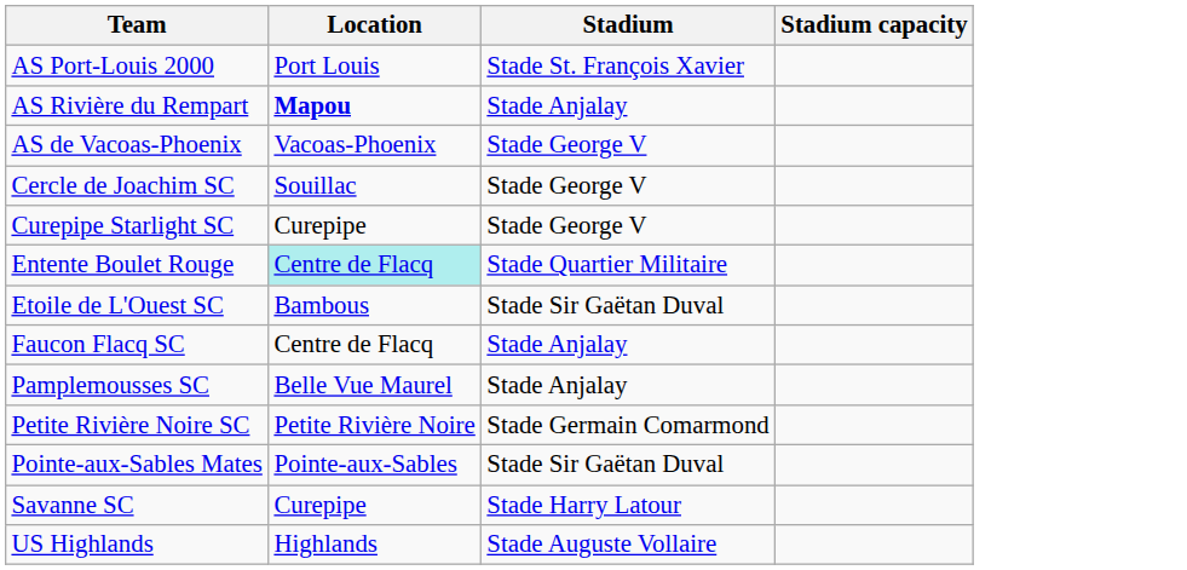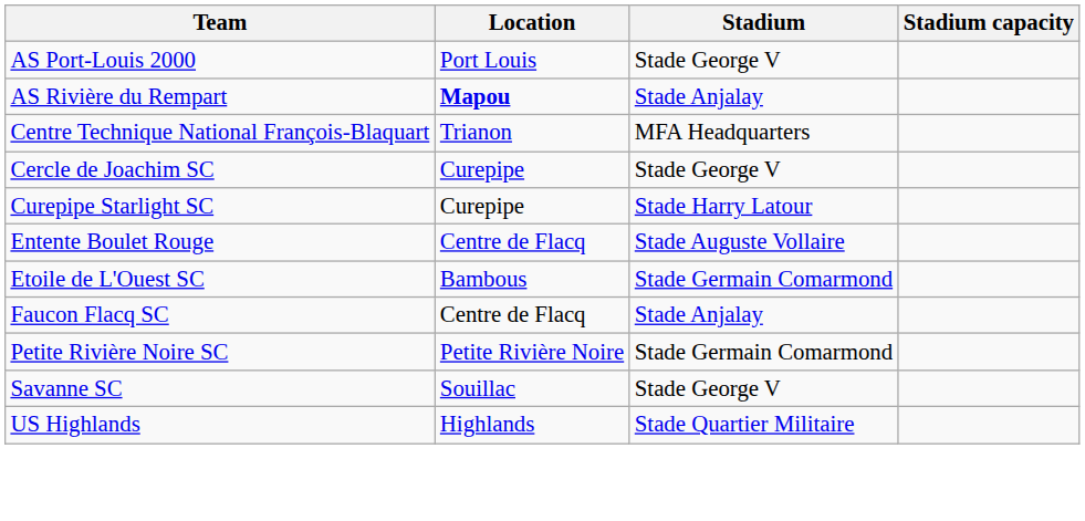 <table class="wikitable sortable" style="text-align: left;">
 <tr>
 <th>Team</th>
 <th>Location</th>
 <th>Stadium</th>
 <th>Stadium capacity</th>
 </tr>
 <tr>
 <td><a href='#'>AS Port-Louis 2000</a></td>
 <td><a href='#'>Port Louis</a></td>
-<td><a href='#'>Stade St. François Xavier</a></td>
+<td>Stade George V</td>
 <td></td>
 </tr>
 <tr>
 <td><a href='#'>AS Rivière du Rempart</a></td>
 <td><strong><a href='#'>Mapou</a></strong></td>
 <td><a href='#'>Stade Anjalay</a></td>
 <td></td>
 </tr>
 <tr>
-<td><a href='#'>AS de Vacoas-Phoenix</a></td>
-<td><a href='#'>Vacoas-Phoenix</a></td>
-<td><a href='#'>Stade George V</a></td>
+<td><a href='#'>Centre Technique National François-Blaquart</a></td>
+<td><a href='#'>Trianon</a></td>
+<td>MFA Headquarters</td>
 <td></td>
 </tr>
 <tr>
 <td><a href='#'>Cercle de Joachim SC</a></td>
-<td><a href='#'>Souillac</a></td>
+<td><a href='#'>Curepipe</a></td>
 <td>Stade George V</td>
 <td></td>
 </tr>
 <tr>
 <td><a href='#'>Curepipe Starlight SC</a></td>
 <td>Curepipe</td>
-<td>Stade George V</td>
+<td><a href='#'>Stade Harry Latour</a></td>
 <td></td>
 </tr>
 <tr>
 <td><a href='#'>Entente Boulet Rouge</a></td>
-<td style="background: paleturquoise;"><a href='#'>Centre de Flacq</a></td>
-<td><a href='#'>Stade Quartier Militaire</a></td>
+<td><a href='#'>Centre de Flacq</a></td>
+<td><a href='#'>Stade Auguste Vollaire</a></td>
 <td></td>
 </tr>
 <tr>
 <td><a href='#'>Etoile de L'Ouest SC</a></td>
 <td><a href='#'>Bambous</a></td>
-<td>Stade Sir Gaëtan Duval</td>
+<td><a href='#'>Stade Germain Comarmond</a></td>
 <td></td>
 </tr>
 <tr>
 <td><a href='#'>Faucon Flacq SC</a></td>
 <td>Centre de Flacq</td>
 <td><a href='#'>Stade Anjalay</a></td>
 <td></td>
 </tr>
 <tr>
-<td><a href='#'>Pamplemousses SC</a></td>
-<td><a href='#'>Belle Vue Maurel</a></td>
-<td>Stade Anjalay</td>
-<td></td>
-</tr>
-<tr>
 <td><a href='#'>Petite Rivière Noire SC</a></td>
 <td><a href='#'>Petite Rivière Noire</a></td>
 <td>Stade Germain Comarmond</td>
 <td></td>
 </tr>
 <tr>
-<td><a href='#'>Pointe-aux-Sables Mates</a></td>
-<td><a href='#'>Pointe-aux-Sables</a></td>
-<td>Stade Sir Gaëtan Duval</td>
-<td></td>
-</tr>
-<tr>
 <td><a href='#'>Savanne SC</a></td>
-<td><a href='#'>Curepipe</a></td>
-<td><a href='#'>Stade Harry Latour</a></td>
+<td><a href='#'>Souillac</a></td>
+<td>Stade George V</td>
 <td></td>
 </tr>
 <tr>
 <td><a href='#'>US Highlands</a></td>
 <td><a href='#'>Highlands</a></td>
-<td><a href='#'>Stade Auguste Vollaire</a></td>
+<td><a href='#'>Stade Quartier Militaire</a></td>
 <td></td>
 </tr>
 </table>
